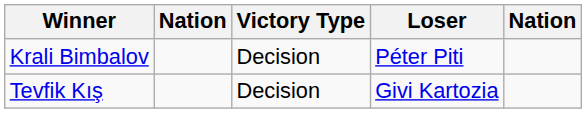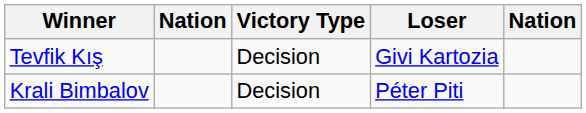 <table class="wikitable sortable" style="text-align:left;">
 <tr>
 <th>Winner</th>
 <th>Nation</th>
 <th>Victory Type</th>
 <th>Loser</th>
 <th>Nation</th>
 </tr>
 <tr>
+<td><a href='#'>Tevfik Kış</a></td>
+<td></td>
+<td>Decision</td>
+<td><a href='#'>Givi Kartozia</a></td>
+<td></td>
+</tr>
+<tr>
 <td><a href='#'>Krali Bimbalov</a></td>
 <td></td>
 <td>Decision</td>
 <td><a href='#'>Péter Piti</a></td>
 <td></td>
 </tr>
-<tr>
-<td><a href='#'>Tevfik Kış</a></td>
-<td></td>
-<td>Decision</td>
-<td><a href='#'>Givi Kartozia</a></td>
-<td></td>
-</tr>
 </table>
